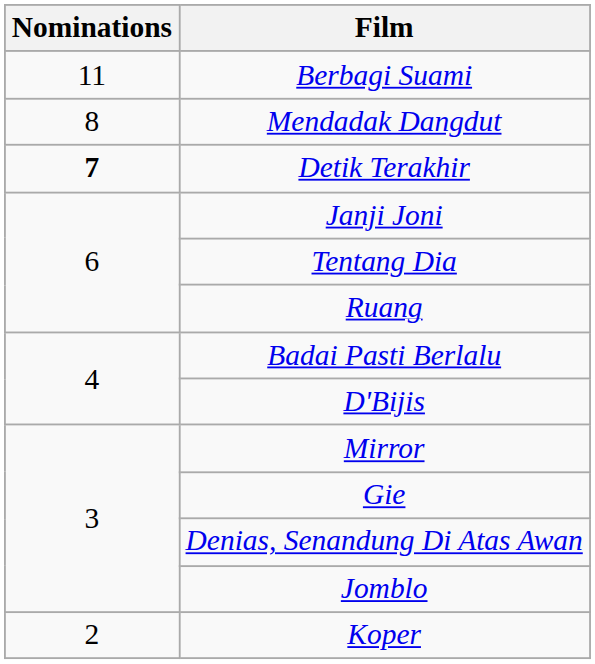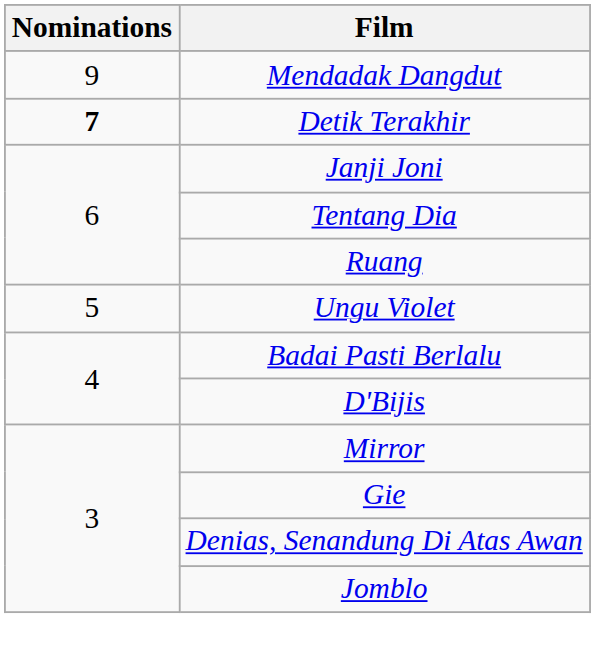 <table class="wikitable">
 <tr>
 <th>Nominations</th>
 <th>Film</th>
 </tr>
 <tr>
-<td style="text-align:center">11</td>
-<td style="text-align:center"><em><a href='#'>Berbagi Suami</a></em></td>
-</tr>
-<tr>
-<td style="text-align:center">8</td>
+<td style="text-align:center">9</td>
 <td style="text-align:center"><em><a href='#'>Mendadak Dangdut</a></em></td>
 </tr>
 <tr>
 <td style="text-align:center"><strong>7</strong></td>
 <td style="text-align:center"><em><a href='#'>Detik Terakhir</a></em></td>
 </tr>
 <tr>
 <td style="text-align:center" rowspan= "3">6</td>
 <td style="text-align:center"><em><a href='#'>Janji Joni</a></em></td>
 </tr>
 <tr>
 <td style="text-align:center"><em><a href='#'>Tentang Dia</a></em></td>
 </tr>
 <tr>
 <td style="text-align:center"><em><a href='#'>Ruang</a></em></td>
+</tr>
+<tr>
+<td style="text-align:center">5</td>
+<td style="text-align:center"><em><a href='#'>Ungu Violet</a></em></td>
 </tr>
 <tr>
 <td style="text-align:center" rowspan= "2">4</td>
 <td style="text-align:center"><em><a href='#'>Badai Pasti Berlalu</a></em></td>
 </tr>
 <tr>
 <td style="text-align:center"><em><a href='#'>D'Bijis</a></em></td>
 </tr>
 <tr>
 <td style="text-align:center" rowspan= "4">3</td>
 <td style="text-align:center"><em><a href='#'>Mirror</a></em></td>
 </tr>
 <tr>
 <td style="text-align:center"><em><a href='#'>Gie</a></em></td>
 </tr>
 <tr>
 <td style="text-align:center"><em><a href='#'>Denias, Senandung Di Atas Awan</a></em></td>
 </tr>
 <tr>
 <td style="text-align:center"><em><a href='#'>Jomblo</a></em></td>
 </tr>
-<tr>
-<td style="text-align:center">2</td>
-<td style="text-align:center"><em><a href='#'>Koper</a></em></td>
-</tr>
 </table>
